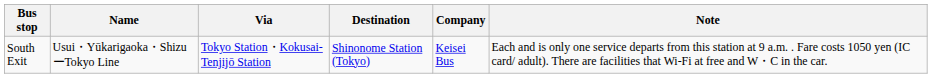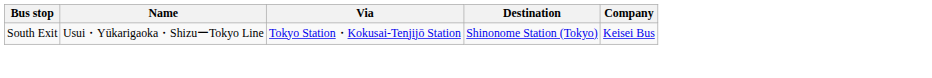 <table class="wikitable">
 <tr>
 <th>Bus stop</th>
 <th>Name</th>
 <th>Via</th>
 <th>Destination</th>
 <th>Company</th>
-<th>Note</th>
 </tr>
 <tr>
 <td>South Exit</td>
 <td>Usui・Yūkarigaoka・ShizuーTokyo Line</td>
 <td><a href='#'>Tokyo Station</a>・<a href='#'>Kokusai-Tenjijō Station</a></td>
 <td><a href='#'>Shinonome Station (Tokyo)</a></td>
 <td><a href='#'>Keisei Bus</a></td>
-<td>Each  and  is only one service departs from this station at 9 a.m. . Fare costs 1050 yen (IC card/ adult). There are facilities that Wi-Fi at free and W・C in the car.</td>
 </tr>
 </table>
